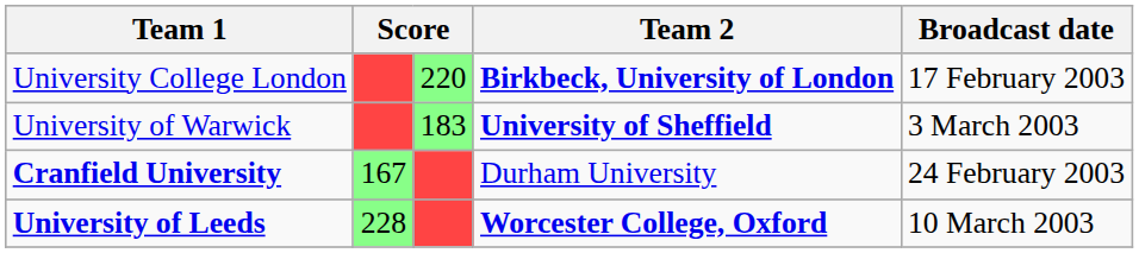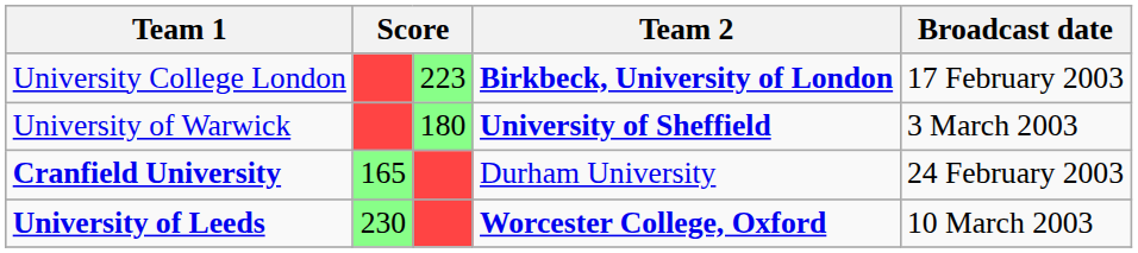 <table class="wikitable" border="1">
 <tr>
 <th>Team 1</th>
 <th colspan=2>Score</th>
 <th>Team 2</th>
 <th>Broadcast date</th>
 </tr>
 <tr>
 <td><a href='#'>University College London</a></td>
 <td style="background:#ff4444"></td>
-<td style="background:#88ff88">220</td>
+<td style="background:#88ff88">223</td>
 <td><strong><a href='#'>Birkbeck, University of London</a></strong></td>
 <td>17 February 2003</td>
 </tr>
 <tr>
 <td><a href='#'>University of Warwick</a></td>
 <td style="background:#ff4444"></td>
-<td style="background:#88ff88">183</td>
+<td style="background:#88ff88">180</td>
 <td><strong><a href='#'>University of Sheffield</a></strong></td>
 <td>3 March 2003</td>
 </tr>
 <tr>
 <td><strong><a href='#'>Cranfield University</a></strong></td>
-<td style="background:#88ff88">167</td>
+<td style="background:#88ff88">165</td>
 <td style="background:#ff4444"></td>
 <td><a href='#'>Durham University</a></td>
 <td>24 February 2003</td>
 </tr>
 <tr>
 <td><strong><a href='#'>University of Leeds</a></strong></td>
-<td style="background:#88ff88">228</td>
+<td style="background:#88ff88">230</td>
 <td style="background:#ff4444"></td>
 <td><strong><a href='#'>Worcester College, Oxford</a></strong></td>
 <td>10 March 2003</td>
 </tr>
 </table>
